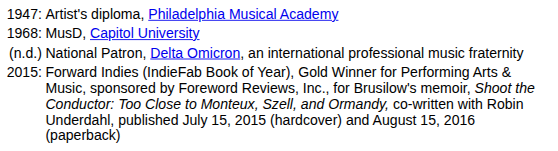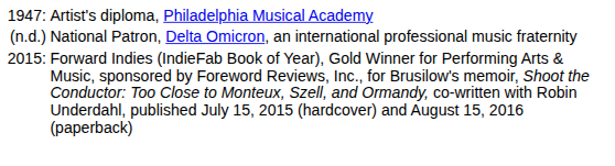 <table valign="top"; border="0" cellpadding="1" style="color:black; background-color: #FFFFFF">
 <tr valign="top">
 <td width="5%" style="text-align:right">1947:</td>
 <td width="95%" style="text-align:left">Artist's diploma, <a href='#'>Philadelphia Musical Academy</a></td>
-</tr>
-<tr valign="top">
-<td width="5%" style="text-align:right">1968:</td>
-<td width="95%" style="text-align:left">MusD, <a href='#'>Capitol University</a></td>
 </tr>
 <tr valign="top">
 <td width="5%" style="text-align:right">(n.d.)</td>
 <td width="95%" style="text-align:left">National Patron, <a href='#'>Delta Omicron</a>, an international professional music fraternity</td>
 </tr>
 <tr valign="top">
 <td width="5%" style="text-align:right">2015:</td>
 <td width="95%" style="text-align:left">Forward Indies (IndieFab Book of Year), Gold Winner for Performing Arts & Music, sponsored by Foreword Reviews, Inc., for Brusilow's memoir, <em>Shoot the Conductor: Too Close to Monteux, Szell, and Ormandy,</em> co-written with Robin Underdahl, published July 15, 2015 (hardcover) and August 15, 2016 (paperback)</td>
 </tr>
 </table>
